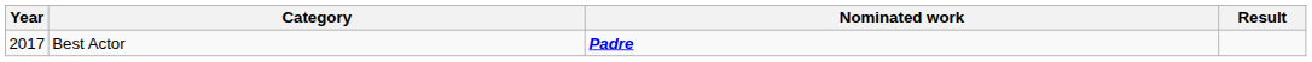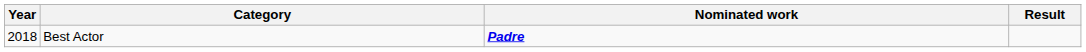 <table class=wikitable>
 <tr>
 <th scope="col" style="width:1em;">Year</th>
 <th scope="col" style="width:33em;">Category</th>
 <th scope="col" style="width:39em;">Nominated work</th>
 <th scope="col" style="width:5em;">Result</th>
 </tr>
 <tr>
-<td>2017</td>
+<td>2018</td>
 <td>Best Actor</td>
 <td><strong><em><a href='#'>Padre</a></em></strong></td>
 <td></td>
 </tr>
 </table>
